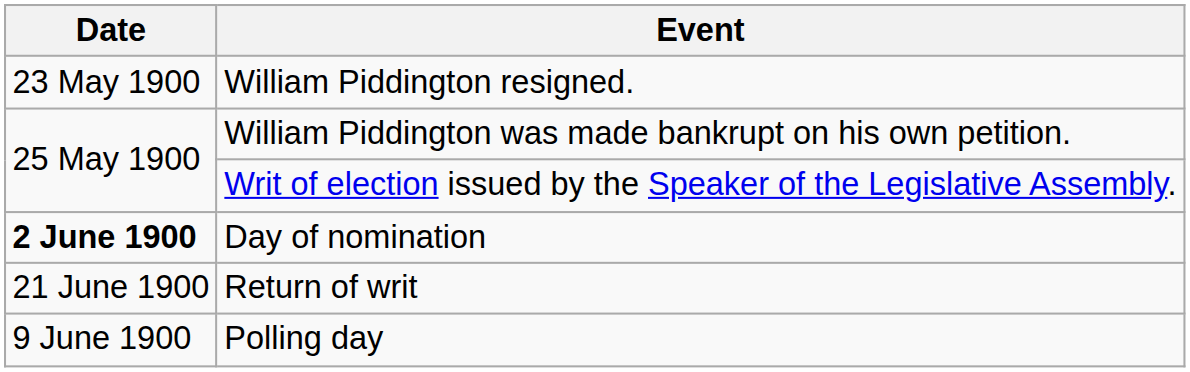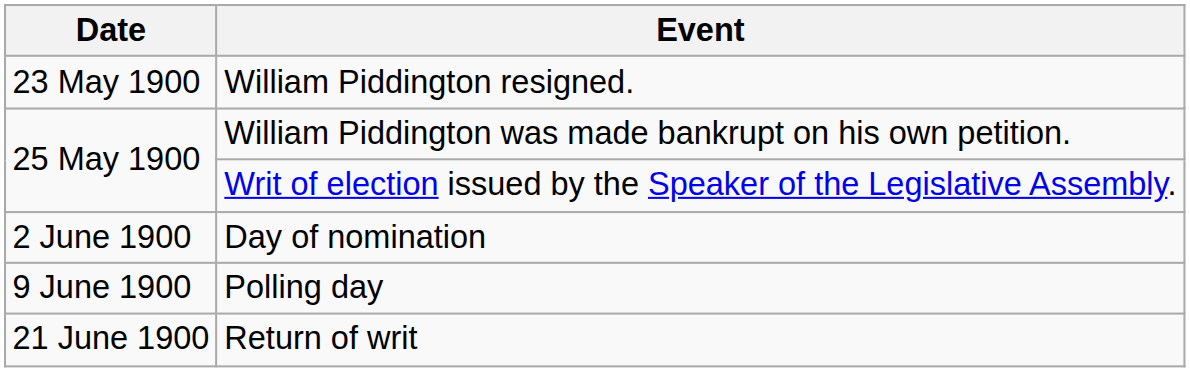 <table class="wikitable">
 <tr>
 <th>Date</th>
 <th>Event</th>
 </tr>
 <tr>
 <td>23 May 1900</td>
 <td>William Piddington resigned.</td>
 </tr>
 <tr>
 <td rowspan="2">25 May 1900</td>
 <td>William Piddington was made bankrupt on his own petition.</td>
 </tr>
 <tr>
 <td><a href='#'>Writ of election</a> issued by the <a href='#'>Speaker of the Legislative Assembly</a>.</td>
 </tr>
 <tr>
-<td><strong>2 June 1900</strong></td>
+<td>2 June 1900</td>
 <td>Day of nomination</td>
+</tr>
+<tr>
+<td>9 June 1900</td>
+<td>Polling day</td>
 </tr>
 <tr>
 <td>21 June 1900</td>
 <td>Return of writ</td>
 </tr>
-<tr>
-<td>9 June 1900</td>
-<td>Polling day</td>
-</tr>
 </table>
